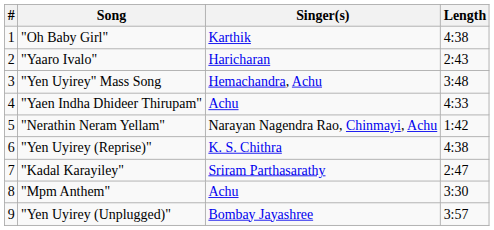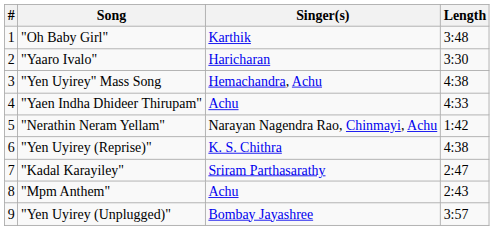 <table class="wikitable">
 <tr>
 <th>#</th>
 <th>Song</th>
 <th>Singer(s)</th>
 <th>Length</th>
 </tr>
 <tr>
 <td>1</td>
 <td>"Oh Baby Girl"</td>
 <td><a href='#'>Karthik</a></td>
-<td>4:38</td>
+<td>3:48</td>
 </tr>
 <tr>
 <td>2</td>
 <td>"Yaaro Ivalo"</td>
 <td><a href='#'>Haricharan</a></td>
-<td>2:43</td>
+<td>3:30</td>
 </tr>
 <tr>
 <td>3</td>
 <td>"Yen Uyirey" Mass Song</td>
 <td><a href='#'>Hemachandra</a>, <a href='#'>Achu</a></td>
-<td>3:48</td>
+<td>4:38</td>
 </tr>
 <tr>
 <td>4</td>
 <td>"Yaen Indha Dhideer Thirupam"</td>
 <td><a href='#'>Achu</a></td>
 <td>4:33</td>
 </tr>
 <tr>
 <td>5</td>
 <td>"Nerathin Neram Yellam"</td>
 <td>Narayan Nagendra Rao, <a href='#'>Chinmayi</a>, <a href='#'>Achu</a></td>
 <td>1:42</td>
 </tr>
 <tr>
 <td>6</td>
 <td>"Yen Uyirey (Reprise)"</td>
 <td><a href='#'>K. S. Chithra</a></td>
 <td>4:38</td>
 </tr>
 <tr>
 <td>7</td>
 <td>"Kadal Karayiley"</td>
 <td><a href='#'>Sriram Parthasarathy</a></td>
 <td>2:47</td>
 </tr>
 <tr>
 <td>8</td>
 <td>"Mpm Anthem"</td>
 <td><a href='#'>Achu</a></td>
-<td>3:30</td>
+<td>2:43</td>
 </tr>
 <tr>
 <td>9</td>
 <td>"Yen Uyirey (Unplugged)"</td>
 <td><a href='#'>Bombay Jayashree</a></td>
 <td>3:57</td>
 </tr>
 </table>
